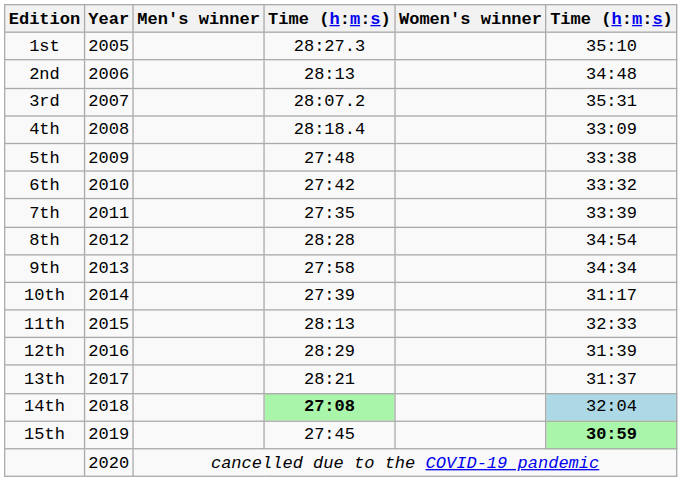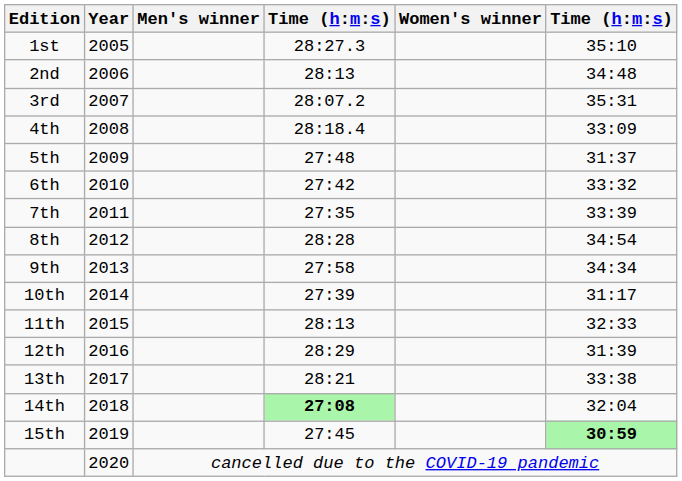 <table class="wikitable sortable" style="text-align:center">
 <tr>
 <th class=unsortable>Edition</th>
 <th>Year</th>
 <th class=unsortable>Men's winner</th>
 <th>Time (<a href='#'>h</a>:<a href='#'>m</a>:<a href='#'>s</a>)</th>
 <th class=unsortable>Women's winner</th>
 <th>Time (<a href='#'>h</a>:<a href='#'>m</a>:<a href='#'>s</a>)</th>
 </tr>
 <tr>
 <td>1st</td>
 <td>2005</td>
 <td align=left></td>
 <td>28:27.3</td>
 <td align=left></td>
 <td>35:10</td>
 </tr>
 <tr>
 <td>2nd</td>
 <td>2006</td>
 <td align=left></td>
 <td>28:13</td>
 <td align=left></td>
 <td>34:48</td>
 </tr>
 <tr>
 <td>3rd</td>
 <td>2007</td>
 <td align=left></td>
 <td>28:07.2</td>
 <td align=left></td>
 <td>35:31</td>
 </tr>
 <tr>
 <td>4th</td>
 <td>2008</td>
 <td align=left></td>
 <td>28:18.4</td>
 <td align=left></td>
 <td>33:09</td>
 </tr>
 <tr>
 <td>5th</td>
 <td>2009</td>
 <td align=left></td>
 <td>27:48</td>
 <td align=left></td>
-<td>33:38</td>
+<td>31:37</td>
 </tr>
 <tr>
 <td>6th</td>
 <td>2010</td>
 <td align=left></td>
 <td>27:42</td>
 <td align=left></td>
 <td>33:32</td>
 </tr>
 <tr>
 <td>7th</td>
 <td>2011</td>
 <td align=left></td>
 <td>27:35</td>
 <td align=left></td>
 <td>33:39</td>
 </tr>
 <tr>
 <td>8th</td>
 <td>2012</td>
 <td align=left></td>
 <td>28:28</td>
 <td align=left></td>
 <td>34:54</td>
 </tr>
 <tr>
 <td>9th</td>
 <td>2013</td>
 <td align=left></td>
 <td>27:58</td>
 <td align=left></td>
 <td>34:34</td>
 </tr>
 <tr>
 <td>10th</td>
 <td>2014</td>
 <td align=left></td>
 <td>27:39</td>
 <td align=left></td>
 <td>31:17</td>
 </tr>
 <tr>
 <td>11th</td>
 <td>2015</td>
 <td align=left></td>
 <td>28:13</td>
 <td align=left></td>
 <td>32:33</td>
 </tr>
 <tr>
 <td>12th</td>
 <td>2016</td>
 <td align=left></td>
 <td>28:29</td>
 <td align=left></td>
 <td>31:39</td>
 </tr>
 <tr>
 <td>13th</td>
 <td>2017</td>
 <td align=left></td>
 <td>28:21</td>
 <td align=left></td>
-<td>31:37</td>
+<td>33:38</td>
 </tr>
 <tr>
 <td>14th</td>
 <td>2018</td>
 <td align=left></td>
 <td bgcolor=#A9F5A9><strong>27:08</strong></td>
 <td align=left></td>
-<td style="background: lightblue;">32:04</td>
+<td>32:04</td>
 </tr>
 <tr>
 <td>15th</td>
 <td>2019</td>
 <td align=left></td>
 <td>27:45</td>
 <td align=left></td>
 <td bgcolor=#A9F5A9><strong>30:59</strong></td>
 </tr>
 <tr>
 <td></td>
 <td>2020</td>
 <td colspan="4" align="center"><em>cancelled due to the <a href='#'>COVID-19 pandemic</a></em></td>
 </tr>
 </table>
